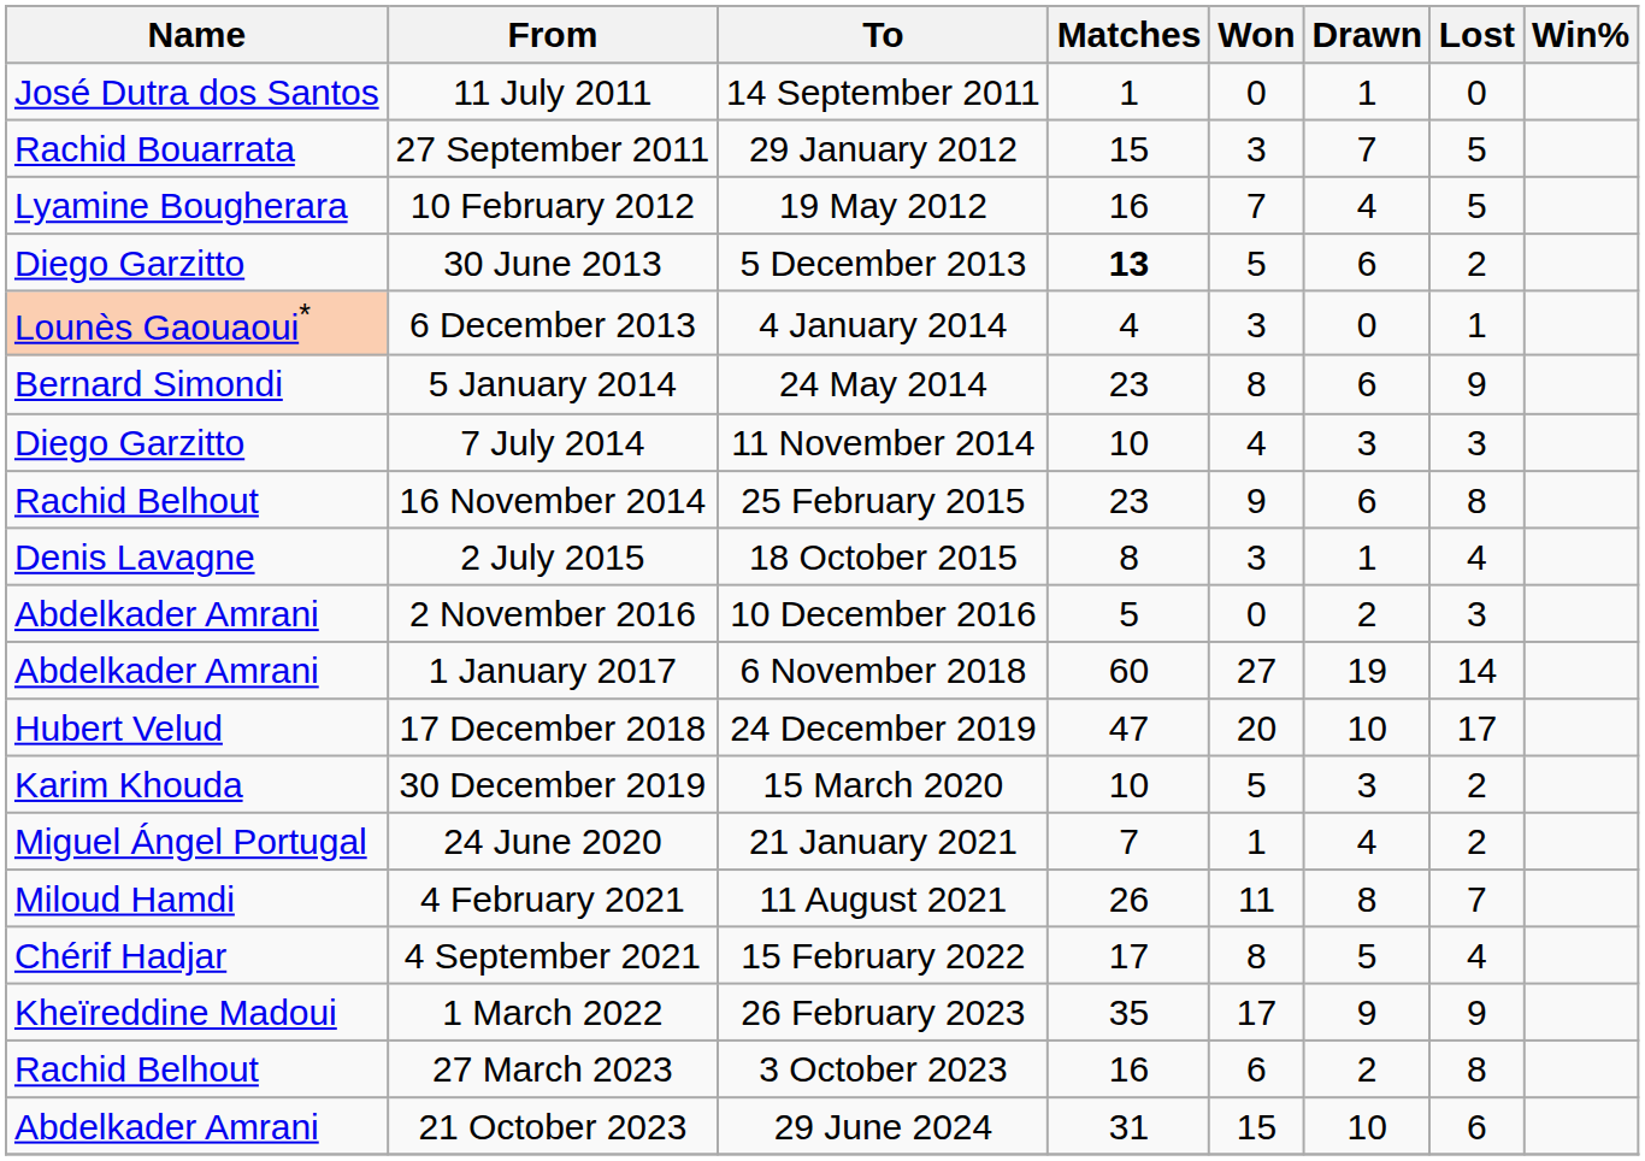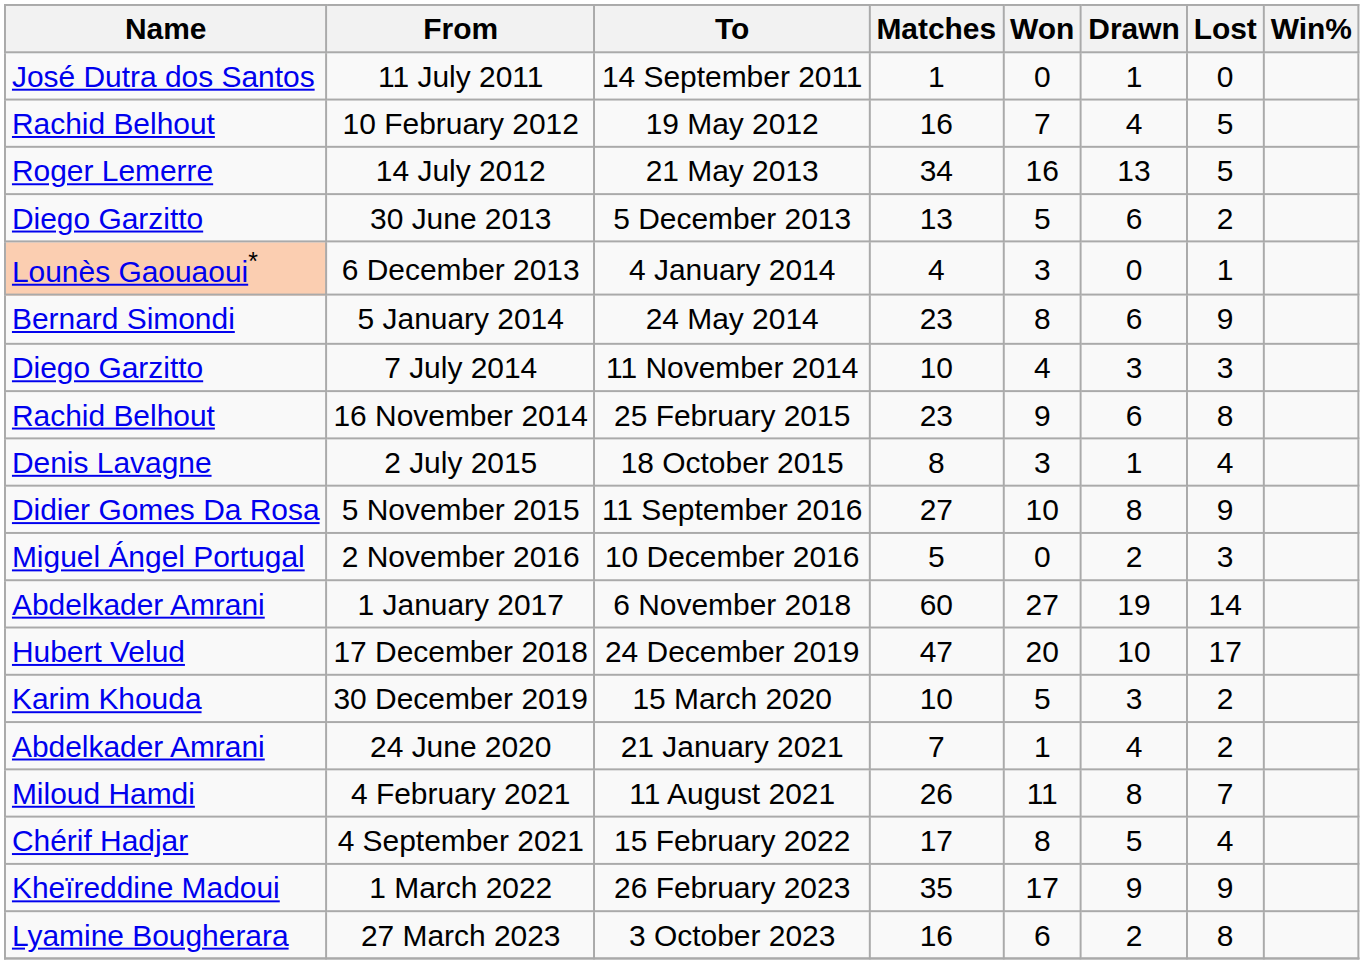 <table class="wikitable plainrowheaders sortable" style="font-size:95%; text-align:center;">
 <tr style="background:#f0f6ff;">
 <th>Name</th>
 <th>From</th>
 <th>To</th>
 <th>Matches</th>
 <th>Won</th>
 <th>Drawn</th>
 <th>Lost</th>
 <th>Win%</th>
 </tr>
 <tr>
 <td align="left"> <a href='#'>José Dutra dos Santos</a></td>
 <td>11 July 2011</td>
 <td>14 September 2011</td>
 <td>1</td>
 <td>0</td>
 <td>1</td>
 <td>0</td>
 <td></td>
 </tr>
 <tr>
-<td align="left"> <a href='#'>Rachid Bouarrata</a></td>
-<td>27 September 2011</td>
-<td>29 January 2012</td>
-<td>15</td>
-<td>3</td>
-<td>7</td>
-<td>5</td>
-<td></td>
-</tr>
-<tr>
-<td align="left"> <a href='#'>Lyamine Bougherara</a></td>
+<td align="left"> <a href='#'>Rachid Belhout</a></td>
 <td>10 February 2012</td>
 <td>19 May 2012</td>
 <td>16</td>
 <td>7</td>
 <td>4</td>
 <td>5</td>
 <td></td>
 </tr>
 <tr>
+<td align="left"> <a href='#'>Roger Lemerre</a></td>
+<td>14 July 2012</td>
+<td>21 May 2013</td>
+<td>34</td>
+<td>16</td>
+<td>13</td>
+<td>5</td>
+<td></td>
+</tr>
+<tr>
 <td align="left"> <a href='#'>Diego Garzitto</a></td>
 <td>30 June 2013</td>
 <td>5 December 2013</td>
-<td><strong>13</strong></td>
+<td>13</td>
 <td>5</td>
 <td>6</td>
 <td>2</td>
 <td></td>
 </tr>
 <tr>
 <td align="left" scope=row style=background:#FBCEB1> <a href='#'>Lounès Gaouaoui</a><sup>*</sup></td>
 <td>6 December 2013</td>
 <td>4 January 2014</td>
 <td>4</td>
 <td>3</td>
 <td>0</td>
 <td>1</td>
 <td></td>
 </tr>
 <tr>
 <td align="left"> <a href='#'>Bernard Simondi</a></td>
 <td>5 January 2014</td>
 <td>24 May 2014</td>
 <td>23</td>
 <td>8</td>
 <td>6</td>
 <td>9</td>
 <td></td>
 </tr>
 <tr>
 <td align="left"> <a href='#'>Diego Garzitto</a></td>
 <td>7 July 2014</td>
 <td>11 November 2014</td>
 <td>10</td>
 <td>4</td>
 <td>3</td>
 <td>3</td>
 <td></td>
 </tr>
 <tr>
 <td align="left"> <a href='#'>Rachid Belhout</a></td>
 <td>16 November 2014</td>
 <td>25 February 2015</td>
 <td>23</td>
 <td>9</td>
 <td>6</td>
 <td>8</td>
 <td></td>
 </tr>
 <tr>
 <td align="left"> <a href='#'>Denis Lavagne</a></td>
 <td>2 July 2015</td>
 <td>18 October 2015</td>
 <td>8</td>
 <td>3</td>
 <td>1</td>
 <td>4</td>
 <td></td>
 </tr>
 <tr>
-<td align="left"> <a href='#'>Abdelkader Amrani</a></td>
+<td align="left"> <a href='#'>Didier Gomes Da Rosa</a></td>
+<td>5 November 2015</td>
+<td>11 September 2016</td>
+<td>27</td>
+<td>10</td>
+<td>8</td>
+<td>9</td>
+<td></td>
+</tr>
+<tr>
+<td align="left"> <a href='#'>Miguel Ángel Portugal</a></td>
 <td>2 November 2016</td>
 <td>10 December 2016</td>
 <td>5</td>
 <td>0</td>
 <td>2</td>
 <td>3</td>
 <td></td>
 </tr>
 <tr>
 <td align="left"> <a href='#'>Abdelkader Amrani</a></td>
 <td>1 January 2017</td>
 <td>6 November 2018</td>
 <td>60</td>
 <td>27</td>
 <td>19</td>
 <td>14</td>
 <td></td>
 </tr>
 <tr>
 <td align="left"> <a href='#'>Hubert Velud</a></td>
 <td>17 December 2018</td>
 <td>24 December 2019</td>
 <td>47</td>
 <td>20</td>
 <td>10</td>
 <td>17</td>
 <td></td>
 </tr>
 <tr>
 <td align="left"> <a href='#'>Karim Khouda</a></td>
 <td>30 December 2019</td>
 <td>15 March 2020</td>
 <td>10</td>
 <td>5</td>
 <td>3</td>
 <td>2</td>
 <td></td>
 </tr>
 <tr>
-<td align="left"> <a href='#'>Miguel Ángel Portugal</a></td>
+<td align="left"> <a href='#'>Abdelkader Amrani</a></td>
 <td>24 June 2020</td>
 <td>21 January 2021</td>
 <td>7</td>
 <td>1</td>
 <td>4</td>
 <td>2</td>
 <td></td>
 </tr>
 <tr>
 <td align="left"> <a href='#'>Miloud Hamdi</a></td>
 <td>4 February 2021</td>
 <td>11 August 2021</td>
 <td>26</td>
 <td>11</td>
 <td>8</td>
 <td>7</td>
 <td></td>
 </tr>
 <tr>
 <td align="left"> <a href='#'>Chérif Hadjar</a></td>
 <td>4 September 2021</td>
 <td>15 February 2022</td>
 <td>17</td>
 <td>8</td>
 <td>5</td>
 <td>4</td>
 <td></td>
 </tr>
 <tr>
 <td align="left"> <a href='#'>Kheïreddine Madoui</a></td>
 <td>1 March 2022</td>
 <td>26 February 2023</td>
 <td>35</td>
 <td>17</td>
 <td>9</td>
 <td>9</td>
 <td></td>
 </tr>
 <tr>
-<td align="left"> <a href='#'>Rachid Belhout</a></td>
+<td align="left"> <a href='#'>Lyamine Bougherara</a></td>
 <td>27 March 2023</td>
 <td>3 October 2023</td>
 <td>16</td>
 <td>6</td>
 <td>2</td>
 <td>8</td>
 <td></td>
 </tr>
 <tr>
-<td align="left"> <a href='#'>Abdelkader Amrani</a></td>
-<td>21 October 2023</td>
-<td>29 June 2024</td>
-<td>31</td>
-<td>15</td>
-<td>10</td>
-<td>6</td>
-<td></td>
-</tr>
-<tr>
 </tr>
 </table>
